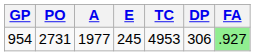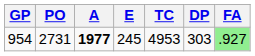 <table class="wikitable">
 <tr>
 <th><a href='#'>GP</a></th>
 <th><a href='#'>PO</a></th>
 <th><a href='#'>A</a></th>
 <th><a href='#'>E</a></th>
 <th><a href='#'>TC</a></th>
 <th><a href='#'>DP</a></th>
 <th><a href='#'>FA</a></th>
 </tr>
 <tr align=center>
 <td>954</td>
 <td>2731</td>
-<td>1977</td>
+<td><strong>1977</strong></td>
 <td>245</td>
 <td>4953</td>
-<td>306</td>
+<td>303</td>
 <td style="background: lightgreen;">.927</td>
 </tr>
 </table>
